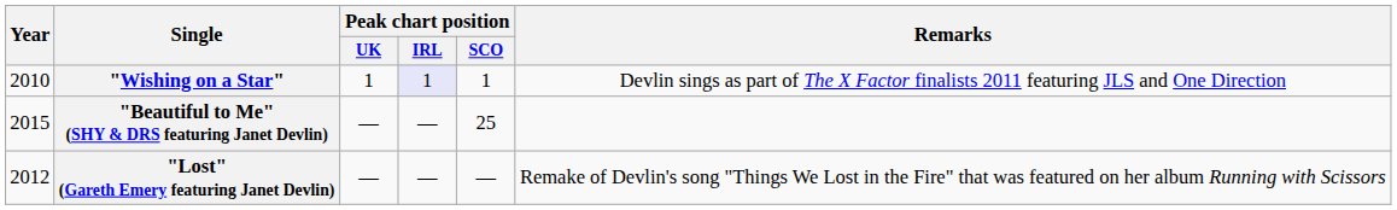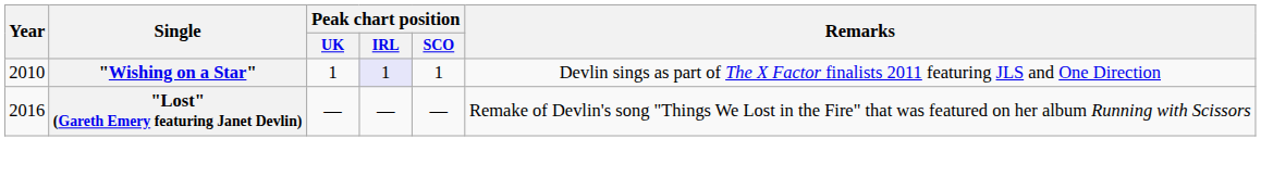 <table class="wikitable plainrowheaders" style="text-align:center;">
 <tr>
 <th scope="col" rowspan="2">Year</th>
 <th scope="col" rowspan="2">Single</th>
 <th scope="col" colspan="3">Peak chart position</th>
 <th scope="col" rowspan="2">Remarks</th>
 </tr>
 <tr>
 <th scope="col" style="width:3em;font-size:85%;"><a href='#'>UK</a></th>
 <th scope="col" style="width:3em;font-size:85%;"><a href='#'>IRL</a></th>
 <th scope="col" style="width:3em;font-size:85%;"><a href='#'>SCO</a><br></th>
 </tr>
 <tr>
 <td>2010</td>
 <th scope="row">"<a href='#'>Wishing on a Star</a>"</th>
 <td>1</td>
 <td style="background: lavender;">1</td>
 <td>1</td>
 <td>Devlin sings as part of <a href='#'><em>The X Factor</em> finalists 2011</a> featuring <a href='#'>JLS</a> and <a href='#'>One Direction</a></td>
 </tr>
 <tr>
-<td>2015</td>
-<th scope="row">"Beautiful to Me"<br><small>(<a href='#'>SHY & DRS</a> featuring Janet Devlin)</small></th>
-<td>—</td>
-<td>—</td>
-<td>25</td>
-<td></td>
-</tr>
-<tr>
-<td>2012</td>
+<td>2016</td>
 <th scope="row">"Lost"<br><small>(<a href='#'>Gareth Emery</a> featuring Janet Devlin)</small></th>
 <td>—</td>
 <td>—</td>
 <td>—</td>
 <td>Remake of Devlin's song "Things We Lost in the Fire" that was featured on her album <em>Running with Scissors</em></td>
 </tr>
 </table>
